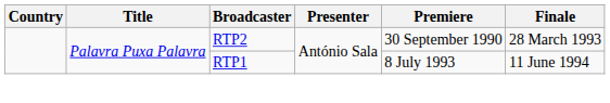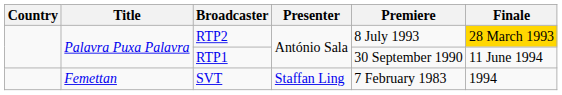 <table class="wikitable" style="text-align:left; font-size:100%; line-height:17px;">
 <tr>
 <th>Country</th>
 <th>Title</th>
 <th>Broadcaster</th>
 <th>Presenter</th>
 <th>Premiere</th>
 <th>Finale</th>
 </tr>
 <tr>
 <td rowspan="2"></td>
 <td rowspan="2"><a href='#'><em>Palavra Puxa Palavra</em></a></td>
 <td><a href='#'>RTP2</a></td>
 <td rowspan="2">António Sala</td>
-<td>30 September 1990</td>
-<td>28 March 1993</td>
+<td>8 July 1993</td>
+<td style="background: gold;">28 March 1993</td>
 </tr>
 <tr>
 <td><a href='#'>RTP1</a></td>
-<td>8 July 1993</td>
+<td>30 September 1990</td>
 <td>11 June 1994</td>
 </tr>
+<tr>
+<td></td>
+<td><em><a href='#'>Femettan</a></em></td>
+<td><a href='#'>SVT</a></td>
+<td><a href='#'>Staffan Ling</a></td>
+<td>7 February 1983</td>
+<td>1994</td>
+</tr>
 </table>
